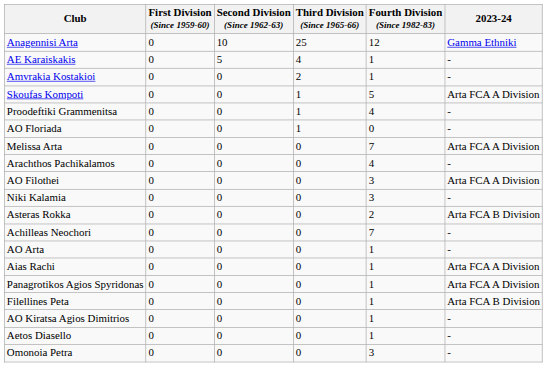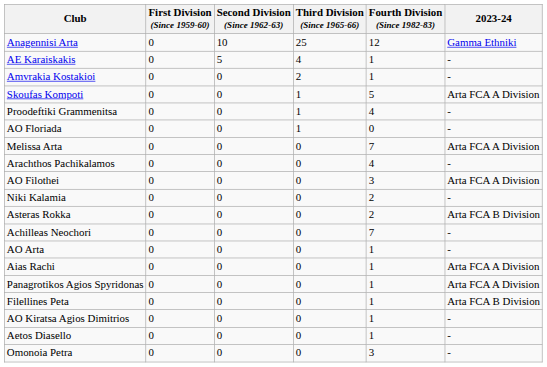 <table class="wikitable">
 <tr>
 <th><strong>Club</strong></th>
 <th><strong>First Division</strong><br><small><em>(Since 1959-60)</em></small></th>
 <th><strong>Second Division</strong><br><small><em>(Since 1962-63)</em></small></th>
 <th><strong>Third Division</strong><br><small><em>(Since 1965-66)</em></small></th>
 <th><strong>Fourth Division</strong><br><small><em>(Since 1982-83)</em></small></th>
 <th>2023-24</th>
 </tr>
 <tr>
 <td><a href='#'>Anagennisi Arta</a></td>
 <td>0</td>
 <td>10</td>
 <td>25</td>
 <td>12</td>
 <td><a href='#'>Gamma Ethniki</a></td>
 </tr>
 <tr>
 <td><a href='#'>AE Karaiskakis</a></td>
 <td>0</td>
 <td>5</td>
 <td>4</td>
 <td>1</td>
 <td>-</td>
 </tr>
 <tr>
 <td><a href='#'>Amvrakia Kostakioi</a></td>
 <td>0</td>
 <td>0</td>
 <td>2</td>
 <td>1</td>
 <td>-</td>
 </tr>
 <tr>
 <td><a href='#'>Skoufas Kompoti</a></td>
 <td>0</td>
 <td>0</td>
 <td>1</td>
 <td>5</td>
 <td>Arta FCA A Division</td>
 </tr>
 <tr>
 <td>Proodeftiki Grammenitsa</td>
 <td>0</td>
 <td>0</td>
 <td>1</td>
 <td>4</td>
 <td>-</td>
 </tr>
 <tr>
 <td>AO Floriada</td>
 <td>0</td>
 <td>0</td>
 <td>1</td>
 <td>0</td>
 <td>-</td>
 </tr>
 <tr>
 <td>Melissa Arta</td>
 <td>0</td>
 <td>0</td>
 <td>0</td>
 <td>7</td>
 <td>Arta FCA A Division</td>
 </tr>
 <tr>
 <td>Arachthos Pachikalamos</td>
 <td>0</td>
 <td>0</td>
 <td>0</td>
 <td>4</td>
 <td>-</td>
 </tr>
 <tr>
 <td>AO Filothei</td>
 <td>0</td>
 <td>0</td>
 <td>0</td>
 <td>3</td>
 <td>Arta FCA A Division</td>
 </tr>
 <tr>
 <td>Niki Kalamia</td>
 <td>0</td>
 <td>0</td>
 <td>0</td>
-<td>3</td>
+<td>2</td>
 <td>-</td>
 </tr>
 <tr>
 <td>Asteras Rokka</td>
 <td>0</td>
 <td>0</td>
 <td>0</td>
 <td>2</td>
 <td>Arta FCA B Division</td>
 </tr>
 <tr>
 <td>Achilleas Neochori</td>
 <td>0</td>
 <td>0</td>
 <td>0</td>
 <td>7</td>
 <td>-</td>
 </tr>
 <tr>
 <td>AO Arta</td>
 <td>0</td>
 <td>0</td>
 <td>0</td>
 <td>1</td>
 <td>-</td>
 </tr>
 <tr>
 <td>Aias Rachi</td>
 <td>0</td>
 <td>0</td>
 <td>0</td>
 <td>1</td>
 <td>Arta FCA A Division</td>
 </tr>
 <tr>
 <td>Panagrotikos Agios Spyridonas</td>
 <td>0</td>
 <td>0</td>
 <td>0</td>
 <td>1</td>
 <td>Arta FCA A Division</td>
 </tr>
 <tr>
 <td>Filellines Peta</td>
 <td>0</td>
 <td>0</td>
 <td>0</td>
 <td>1</td>
 <td>Arta FCA B Division</td>
 </tr>
 <tr>
 <td>AO Kiratsa Agios Dimitrios</td>
 <td>0</td>
 <td>0</td>
 <td>0</td>
 <td>1</td>
 <td>-</td>
 </tr>
 <tr>
 <td>Aetos Diasello</td>
 <td>0</td>
 <td>0</td>
 <td>0</td>
 <td>1</td>
 <td>-</td>
 </tr>
 <tr>
 <td>Omonoia Petra</td>
 <td>0</td>
 <td>0</td>
 <td>0</td>
 <td>3</td>
 <td>-</td>
 </tr>
 </table>
